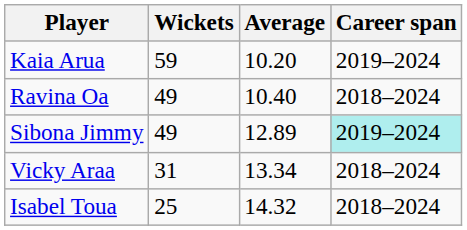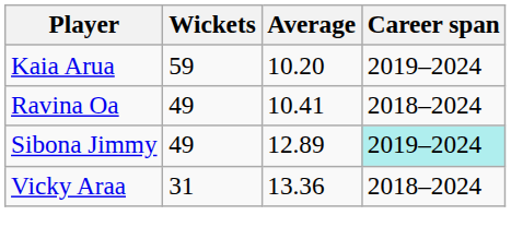 <table class="wikitable">
 <tr>
 <th>Player</th>
 <th>Wickets</th>
 <th>Average</th>
 <th>Career span</th>
 </tr>
 <tr>
 <td><a href='#'>Kaia Arua</a></td>
 <td>59</td>
 <td>10.20</td>
 <td>2019–2024</td>
 </tr>
 <tr>
 <td><a href='#'>Ravina Oa</a></td>
 <td>49</td>
-<td>10.40</td>
+<td>10.41</td>
 <td>2018–2024</td>
 </tr>
 <tr>
 <td><a href='#'>Sibona Jimmy</a></td>
 <td>49</td>
 <td>12.89</td>
 <td style="background: paleturquoise;">2019–2024</td>
 </tr>
 <tr>
 <td><a href='#'>Vicky Araa</a></td>
 <td>31</td>
-<td>13.34</td>
-<td>2018–2024</td>
-</tr>
-<tr>
-<td><a href='#'>Isabel Toua</a></td>
-<td>25</td>
-<td>14.32</td>
+<td>13.36</td>
 <td>2018–2024</td>
 </tr>
 </table>
